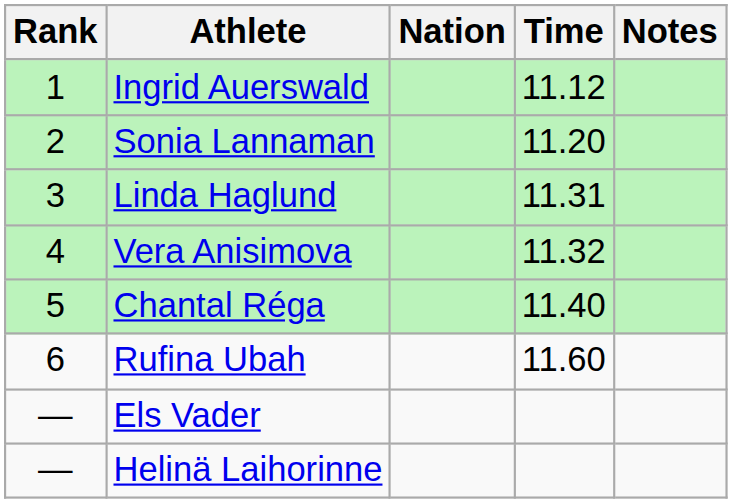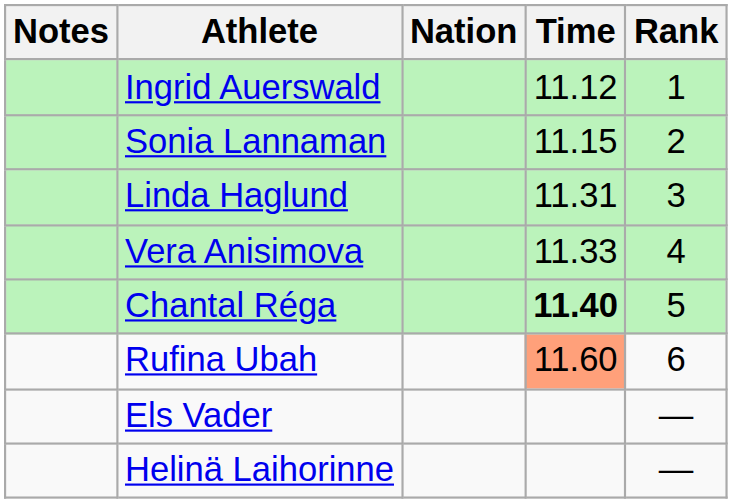 <table class="wikitable sortable" style="text-align:center">
 <tr>
-<th>Rank</th>
+<th>Notes</th>
 <th>Athlete</th>
 <th>Nation</th>
 <th>Time</th>
-<th>Notes</th>
+<th>Rank</th>
 </tr>
 <tr style="background:#bbf3bb;">
-<td>1</td>
+<td></td>
 <td align=left><a href='#'>Ingrid Auerswald</a></td>
 <td align=left></td>
 <td>11.12</td>
-<td></td>
+<td>1</td>
 </tr>
 <tr style="background:#bbf3bb;">
-<td>2</td>
+<td></td>
 <td align=left><a href='#'>Sonia Lannaman</a></td>
 <td align=left></td>
-<td>11.20</td>
-<td></td>
+<td>11.15</td>
+<td>2</td>
 </tr>
 <tr style="background:#bbf3bb;">
-<td>3</td>
+<td></td>
 <td align=left><a href='#'>Linda Haglund</a></td>
 <td align=left></td>
 <td>11.31</td>
-<td></td>
+<td>3</td>
 </tr>
 <tr style="background:#bbf3bb;">
-<td>4</td>
+<td></td>
 <td align=left><a href='#'>Vera Anisimova</a></td>
 <td align=left></td>
-<td>11.32</td>
-<td></td>
+<td>11.33</td>
+<td>4</td>
 </tr>
 <tr style="background:#bbf3bb;">
-<td>5</td>
+<td></td>
 <td align=left><a href='#'>Chantal Réga</a></td>
 <td align=left></td>
-<td>11.40</td>
-<td></td>
+<td><strong>11.40</strong></td>
+<td>5</td>
 </tr>
 <tr>
-<td>6</td>
+<td></td>
 <td align=left><a href='#'>Rufina Ubah</a></td>
 <td align=left></td>
-<td>11.60</td>
-<td></td>
+<td style="background: lightsalmon;">11.60</td>
+<td>6</td>
 </tr>
 <tr>
-<td data-sort-value=7>—</td>
+<td></td>
 <td align=left><a href='#'>Els Vader</a></td>
 <td align=left></td>
 <td></td>
-<td></td>
+<td data-sort-value=7>—</td>
 </tr>
 <tr>
-<td data-sort-value=7>—</td>
+<td></td>
 <td align=left><a href='#'>Helinä Laihorinne</a></td>
 <td align=left></td>
 <td></td>
-<td></td>
+<td data-sort-value=7>—</td>
 </tr>
 </table>
